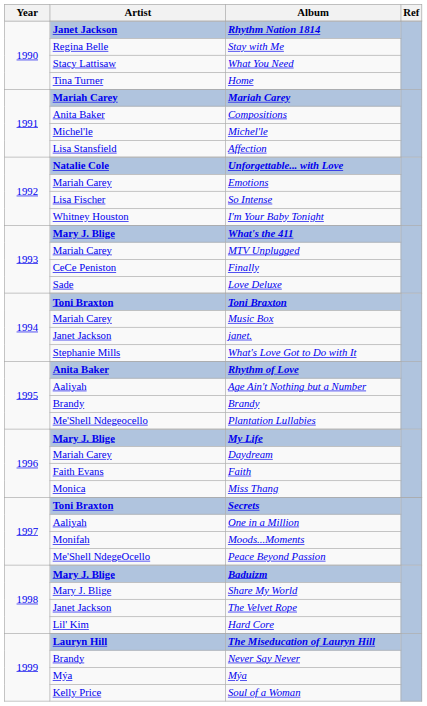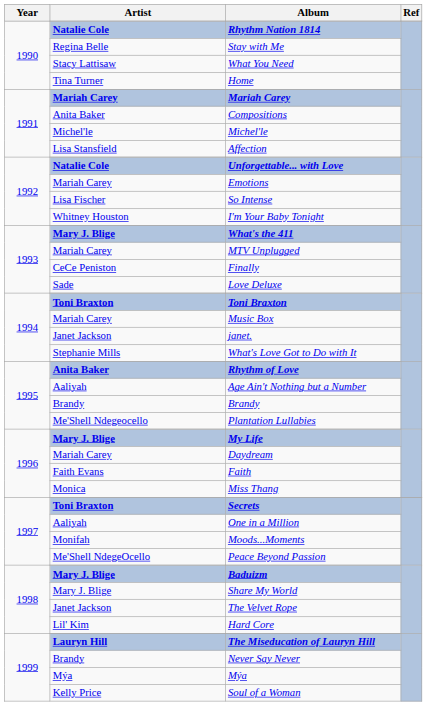 <table class="wikitable" style="width:100%;">
 <tr style="background:#bebebe;">
 <th style="width:11%;">Year</th>
 <th style="width:42%;">Artist</th>
 <th style="width:42%;">Album</th>
 <th style="width:5%;">Ref</th>
 </tr>
 <tr>
 <td rowspan="5" align="center"><a href='#'>1990</a></td>
 </tr>
 <tr style="background:#B0C4DE">
-<td><strong><a href='#'>Janet Jackson</a></strong></td>
+<td><strong><a href='#'>Natalie Cole</a></strong></td>
 <td><strong><em><a href='#'>Rhythm Nation 1814</a></em></strong></td>
 <td rowspan="5" align="center"></td>
 </tr>
 <tr>
 <td><a href='#'>Regina Belle</a></td>
 <td><em><a href='#'>Stay with Me</a></em></td>
 </tr>
 <tr>
 <td><a href='#'>Stacy Lattisaw</a></td>
 <td><em><a href='#'>What You Need</a></em></td>
 </tr>
 <tr>
 <td><a href='#'>Tina Turner</a></td>
 <td><em><a href='#'>Home</a></em></td>
 </tr>
 <tr>
 <td rowspan="5" align="center"><a href='#'>1991</a></td>
 </tr>
 <tr style="background:#B0C4DE">
 <td><strong><a href='#'>Mariah Carey</a></strong></td>
 <td><strong><em><a href='#'>Mariah Carey</a></em></strong></td>
 <td rowspan="5" align="center"></td>
 </tr>
 <tr>
 <td><a href='#'>Anita Baker</a></td>
 <td><em><a href='#'>Compositions</a></em></td>
 </tr>
 <tr>
 <td><a href='#'>Michel'le</a></td>
 <td><em><a href='#'>Michel'le</a></em></td>
 </tr>
 <tr>
 <td><a href='#'>Lisa Stansfield</a></td>
 <td><em><a href='#'>Affection</a></em></td>
 </tr>
 <tr>
 <td rowspan="5" align="center"><a href='#'>1992</a></td>
 </tr>
 <tr style="background:#B0C4DE">
 <td><strong><a href='#'>Natalie Cole</a></strong></td>
 <td><strong><em><a href='#'>Unforgettable... with Love</a></em></strong></td>
 <td rowspan="5" align="center"></td>
 </tr>
 <tr>
 <td><a href='#'>Mariah Carey</a></td>
 <td><em><a href='#'>Emotions</a></em></td>
 </tr>
 <tr>
 <td><a href='#'>Lisa Fischer</a></td>
 <td><em><a href='#'>So Intense</a></em></td>
 </tr>
 <tr>
 <td><a href='#'>Whitney Houston</a></td>
 <td><em><a href='#'>I'm Your Baby Tonight</a></em></td>
 </tr>
 <tr>
 <td rowspan="5" align="center"><a href='#'>1993</a></td>
 </tr>
 <tr style="background:#B0C4DE">
 <td><strong><a href='#'>Mary J. Blige</a></strong></td>
 <td><strong><em><a href='#'>What's the 411</a></em></strong></td>
 <td rowspan="5" align="center"></td>
 </tr>
 <tr>
 <td><a href='#'>Mariah Carey</a></td>
 <td><em><a href='#'>MTV Unplugged</a></em></td>
 </tr>
 <tr>
 <td><a href='#'>CeCe Peniston</a></td>
 <td><em><a href='#'>Finally</a></em></td>
 </tr>
 <tr>
 <td><a href='#'>Sade</a></td>
 <td><em><a href='#'>Love Deluxe</a></em></td>
 </tr>
 <tr>
 <td rowspan="5" align="center"><a href='#'>1994</a></td>
 </tr>
 <tr style="background:#B0C4DE">
 <td><strong><a href='#'>Toni Braxton</a></strong></td>
 <td><strong><em><a href='#'>Toni Braxton</a></em></strong></td>
 <td rowspan="5" align="center"></td>
 </tr>
 <tr>
 <td><a href='#'>Mariah Carey</a></td>
 <td><em><a href='#'>Music Box</a></em></td>
 </tr>
 <tr>
 <td><a href='#'>Janet Jackson</a></td>
 <td><em><a href='#'>janet.</a></em></td>
 </tr>
 <tr>
 <td><a href='#'>Stephanie Mills</a></td>
 <td><em><a href='#'>What's Love Got to Do with It</a></em></td>
 </tr>
 <tr>
 <td rowspan="5" align="center"><a href='#'>1995</a></td>
 </tr>
 <tr style="background:#B0C4DE">
 <td><strong><a href='#'>Anita Baker</a></strong></td>
 <td><strong><em><a href='#'>Rhythm of Love</a></em></strong></td>
 <td rowspan="5" align="center"></td>
 </tr>
 <tr>
 <td><a href='#'>Aaliyah</a></td>
 <td><em><a href='#'>Age Ain't Nothing but a Number</a></em></td>
 </tr>
 <tr>
 <td><a href='#'>Brandy</a></td>
 <td><em><a href='#'>Brandy</a></em></td>
 </tr>
 <tr>
 <td><a href='#'>Me'Shell Ndegeocello</a></td>
 <td><em><a href='#'>Plantation Lullabies</a></em></td>
 </tr>
 <tr>
 <td rowspan="5" align="center"><a href='#'>1996</a></td>
 </tr>
 <tr style="background:#B0C4DE">
 <td><strong><a href='#'>Mary J. Blige</a></strong></td>
 <td><strong><em><a href='#'>My Life</a></em></strong></td>
 <td rowspan="4" align="center"></td>
 </tr>
 <tr>
 <td><a href='#'>Mariah Carey</a></td>
 <td><em><a href='#'>Daydream</a></em></td>
 </tr>
 <tr>
 <td><a href='#'>Faith Evans</a></td>
 <td><em><a href='#'>Faith</a></em></td>
 </tr>
 <tr>
 <td><a href='#'>Monica</a></td>
 <td><em><a href='#'>Miss Thang</a></em></td>
 </tr>
 <tr>
 <td rowspan="5" align="center"><a href='#'>1997</a></td>
 </tr>
 <tr style="background:#B0C4DE">
 <td><strong><a href='#'>Toni Braxton</a></strong></td>
 <td><strong><em><a href='#'>Secrets</a></em></strong></td>
 <td rowspan="5" align="center"></td>
 </tr>
 <tr>
 <td><a href='#'>Aaliyah</a></td>
 <td><em><a href='#'>One in a Million</a></em></td>
 </tr>
 <tr>
 <td><a href='#'>Monifah</a></td>
 <td><em><a href='#'>Moods...Moments</a></em></td>
 </tr>
 <tr>
 <td><a href='#'>Me'Shell NdegeOcello</a></td>
 <td><em><a href='#'>Peace Beyond Passion</a></em></td>
 </tr>
 <tr>
 <td rowspan="5" align="center"><a href='#'>1998</a></td>
 </tr>
 <tr style="background:#B0C4DE">
 <td><strong><a href='#'>Mary J. Blige</a></strong></td>
 <td><strong><em><a href='#'>Baduizm</a></em></strong></td>
 <td rowspan="5" align="center"></td>
 </tr>
 <tr>
 <td><a href='#'>Mary J. Blige</a></td>
 <td><em><a href='#'>Share My World</a></em></td>
 </tr>
 <tr>
 <td><a href='#'>Janet Jackson</a></td>
 <td><em><a href='#'>The Velvet Rope</a></em></td>
 </tr>
 <tr>
 <td><a href='#'>Lil' Kim</a></td>
 <td><em><a href='#'>Hard Core</a></em></td>
 </tr>
 <tr>
 <td rowspan="5" align="center"><a href='#'>1999</a></td>
 </tr>
 <tr style="background:#B0C4DE">
 <td><strong><a href='#'>Lauryn Hill</a></strong></td>
 <td><strong><em><a href='#'>The Miseducation of Lauryn Hill</a></em></strong></td>
 <td rowspan="5" align="center"></td>
 </tr>
 <tr>
 <td><a href='#'>Brandy</a></td>
 <td><em><a href='#'>Never Say Never</a></em></td>
 </tr>
 <tr>
 <td><a href='#'>Mýa</a></td>
 <td><em><a href='#'>Mýa</a></em></td>
 </tr>
 <tr>
 <td><a href='#'>Kelly Price</a></td>
 <td><em><a href='#'>Soul of a Woman</a></em></td>
 </tr>
 </table>
